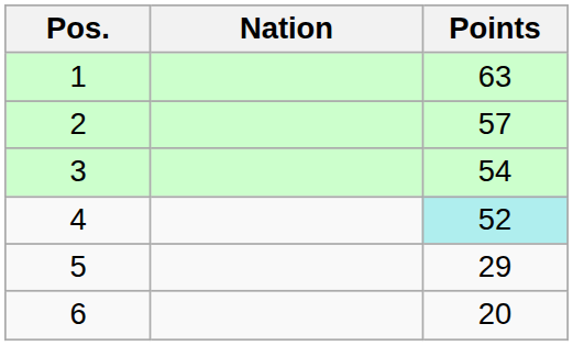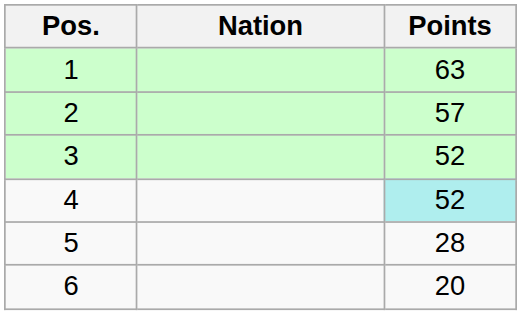 <table class="wikitable gauche" cellspacing="1" style="width:300px;">
 <tr style="background:#efefef; text-align:center;">
 <th style="width:70px;">Pos.</th>
 <th>Nation</th>
 <th style="width:70px;">Points</th>
 </tr>
 <tr style="vertical-align:top; text-align:center; background:#ccffcc;">
 <td>1</td>
 <td style="text-align:left;"></td>
 <td>63</td>
 </tr>
 <tr style="vertical-align:top; text-align:center; background:#ccffcc;">
 <td>2</td>
 <td style="text-align:left;"></td>
 <td>57</td>
 </tr>
 <tr style="vertical-align:top; text-align:center; background:#ccffcc;">
 <td>3</td>
 <td style="text-align:left;"></td>
-<td>54</td>
+<td>52</td>
 </tr>
 <tr style="vertical-align:top; text-align:center;">
 <td>4</td>
 <td style="text-align:left;"></td>
 <td style="background: paleturquoise;">52</td>
 </tr>
 <tr style="vertical-align:top; text-align:center;">
 <td>5</td>
 <td style="text-align:left;"></td>
-<td>29</td>
+<td>28</td>
 </tr>
 <tr style="vertical-align:top; text-align:center;">
 <td>6</td>
 <td style="text-align:left;"></td>
 <td>20</td>
 </tr>
 </table>
